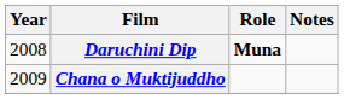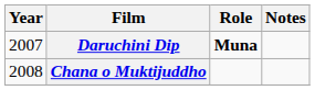 <table class="wikitable sortable plainrowheaders">
 <tr style="text-align:center;">
 <th scope="col">Year</th>
 <th scope="col">Film</th>
 <th scope="col">Role</th>
 <th class="unsortable" scope="col">Notes</th>
 </tr>
 <tr>
-<td>2008</td>
+<td>2007</td>
 <th scope="row"><em><a href='#'>Daruchini Dip</a></em></th>
 <td><strong>Muna</strong></td>
 <td></td>
 </tr>
 <tr>
-<td>2009</td>
+<td>2008</td>
 <th scope="row"><em><a href='#'>Chana o Muktijuddho</a></em></th>
 <td></td>
 <td></td>
 </tr>
 <tr>
 </tr>
 </table>
